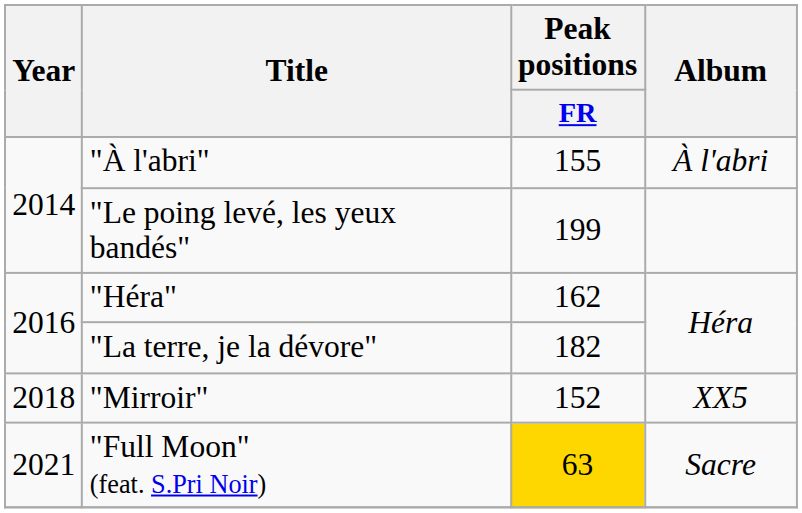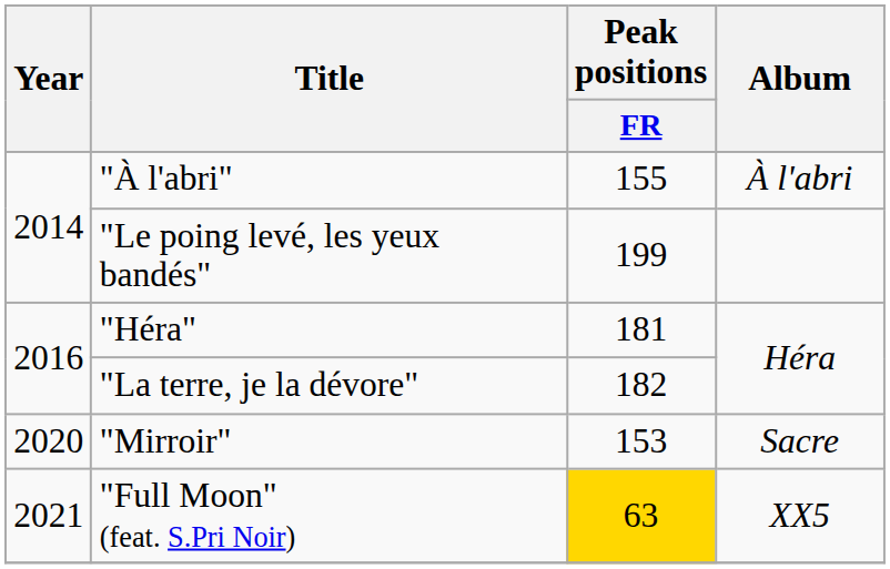 <table class="wikitable">
 <tr>
 <th align="center" rowspan="2" width="10">Year</th>
 <th align="center" rowspan="2" width="210">Title</th>
 <th align="center" colspan="1" width="20">Peak positions</th>
 <th align="center" rowspan="2" width="70">Album</th>
 </tr>
 <tr>
 <th scope="col" style="width:3em;font-size:90%;"><a href='#'>FR</a><br></th>
 </tr>
 <tr>
 <td style="text-align:center;" rowspan=2>2014</td>
 <td>"À l'abri"</td>
 <td style="text-align:center;">155</td>
 <td style="text-align:center;"><em>À l'abri</em></td>
 </tr>
 <tr>
 <td>"Le poing levé, les yeux bandés"</td>
 <td style="text-align:center;">199</td>
 <td style="text-align:center;"></td>
 </tr>
 <tr>
 <td style="text-align:center;" rowspan=2>2016</td>
 <td>"Héra"</td>
-<td style="text-align:center;">162</td>
+<td style="text-align:center;">181</td>
 <td style="text-align:center;" rowspan=2><em>Héra</em></td>
 </tr>
 <tr>
 <td>"La terre, je la dévore"</td>
 <td style="text-align:center;">182</td>
 </tr>
 <tr>
-<td style="text-align:center;">2018</td>
+<td style="text-align:center;">2020</td>
 <td>"Mirroir"</td>
-<td style="text-align:center;">152</td>
-<td style="text-align:center;"><em>XX5</em></td>
+<td style="text-align:center;">153</td>
+<td style="text-align:center;"><em>Sacre</em></td>
 </tr>
 <tr>
 <td style="text-align:center;">2021</td>
 <td>"Full Moon"<br><small>(feat. <a href='#'>S.Pri Noir</a>)</small></td>
 <td style="background: gold; text-align:center;">63</td>
-<td style="text-align:center;"><em>Sacre</em></td>
+<td style="text-align:center;"><em>XX5</em></td>
 </tr>
 <tr>
 </tr>
 </table>
